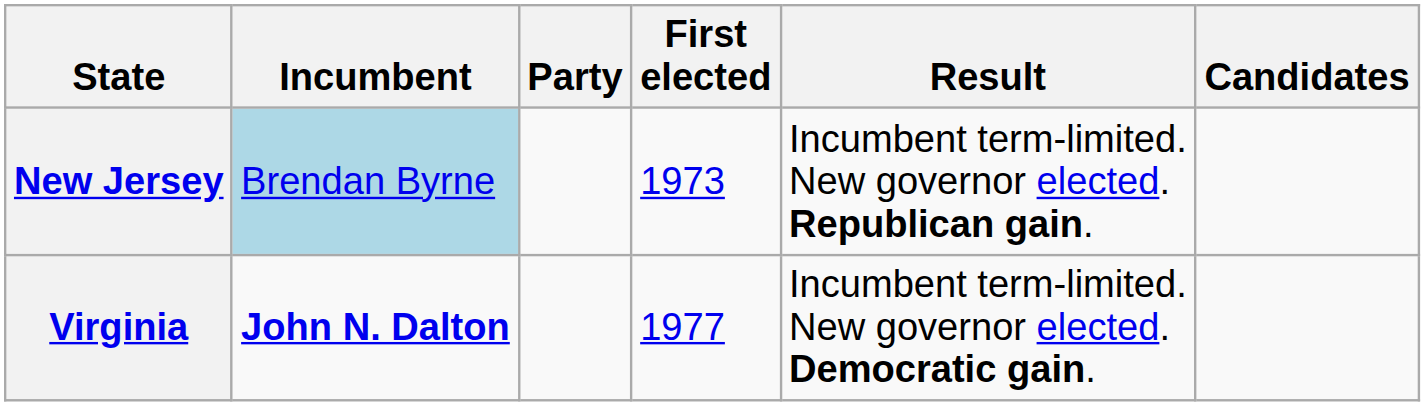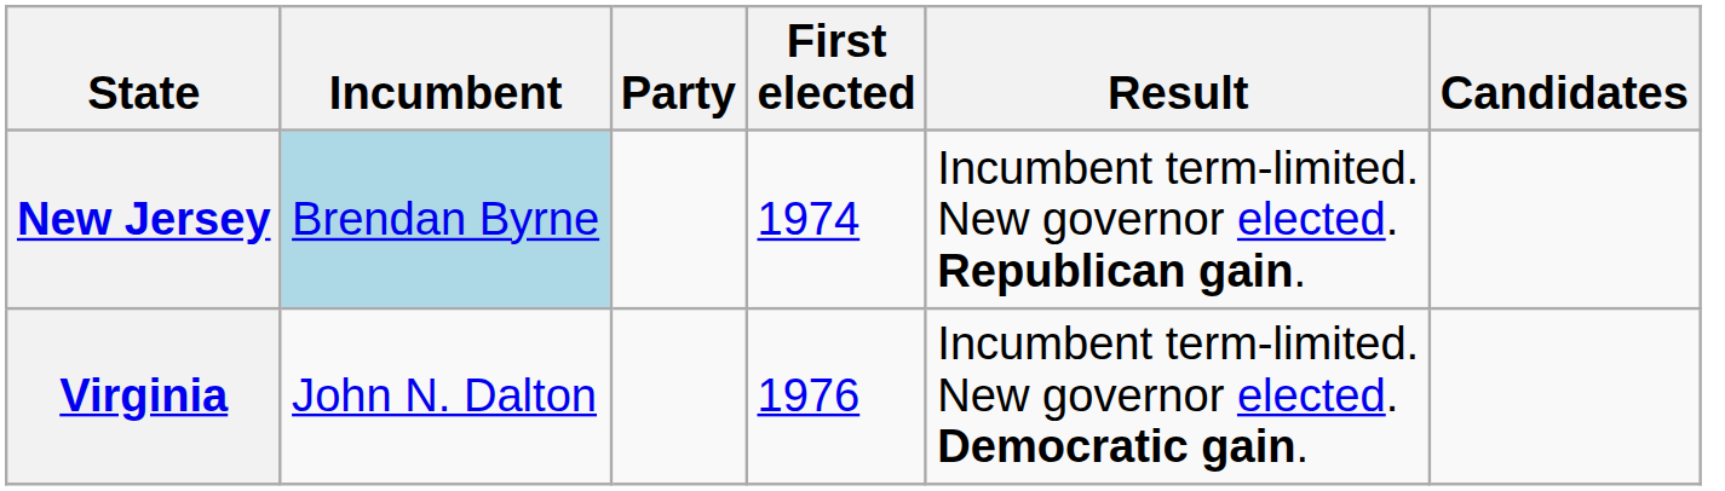 <table class="wikitable sortable">
 <tr valign=bottom>
 <th>State</th>
 <th>Incumbent</th>
 <th>Party</th>
 <th>First<br>elected</th>
 <th>Result</th>
 <th>Candidates</th>
 </tr>
 <tr>
 <th><a href='#'>New Jersey</a></th>
 <td style="background: lightblue;"><a href='#'>Brendan Byrne</a></td>
 <td></td>
-<td><a href='#'>1973</a></td>
+<td><a href='#'>1974</a></td>
 <td>Incumbent term-limited. <br> New governor <a href='#'>elected</a>. <br> <strong>Republican gain</strong>.</td>
 <td nowrap></td>
 </tr>
 <tr>
 <th><a href='#'>Virginia</a></th>
-<td><strong><a href='#'>John N. Dalton</a></strong></td>
+<td><a href='#'>John N. Dalton</a></td>
 <td></td>
-<td><a href='#'>1977</a></td>
+<td><a href='#'>1976</a></td>
 <td>Incumbent term-limited. <br> New governor <a href='#'>elected</a>. <br> <strong>Democratic gain</strong>.</td>
 <td nowrap></td>
 </tr>
 </table>
